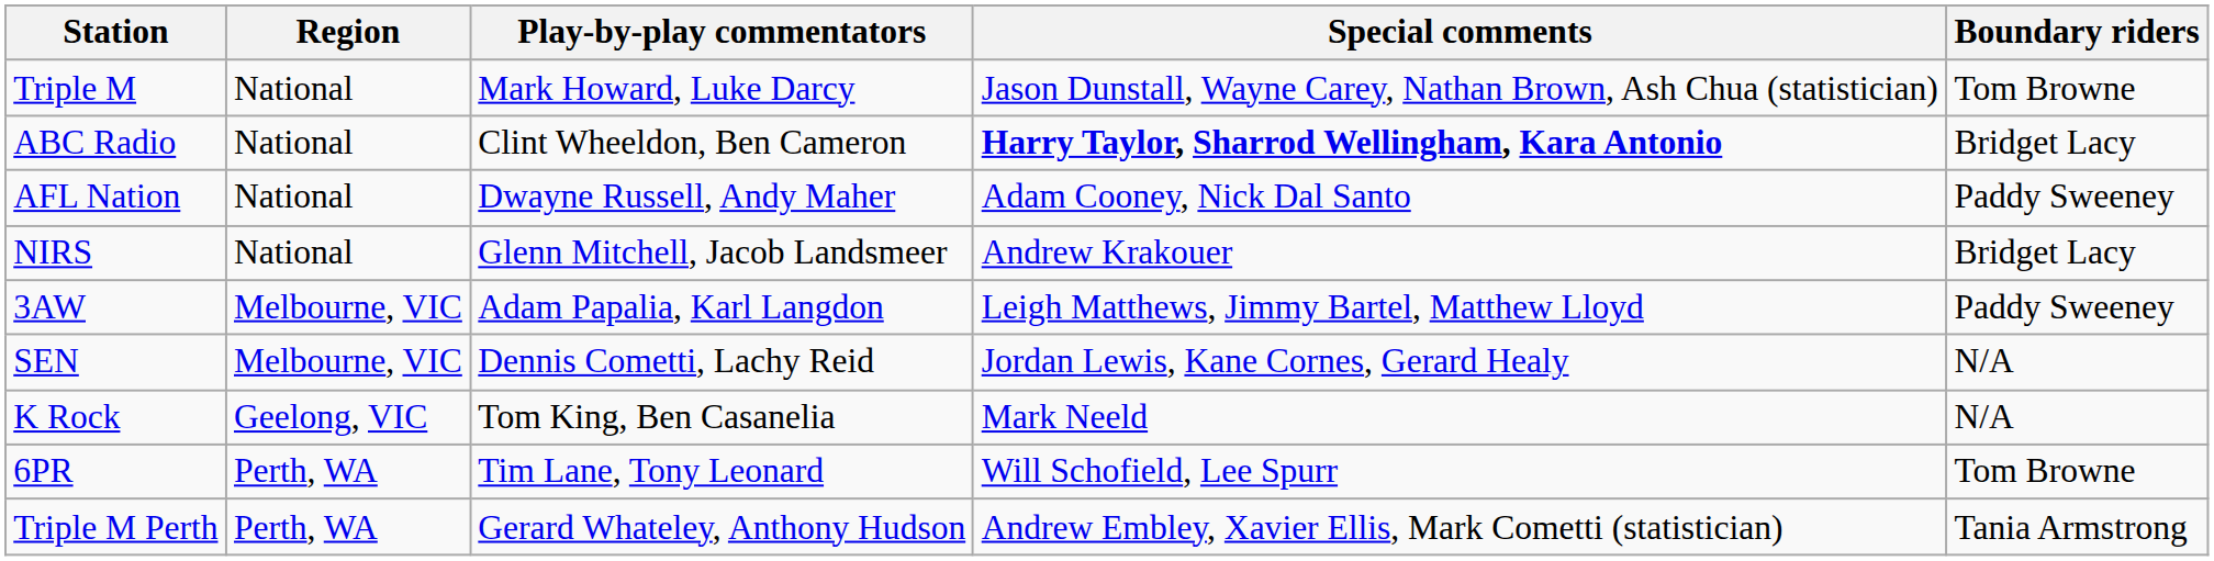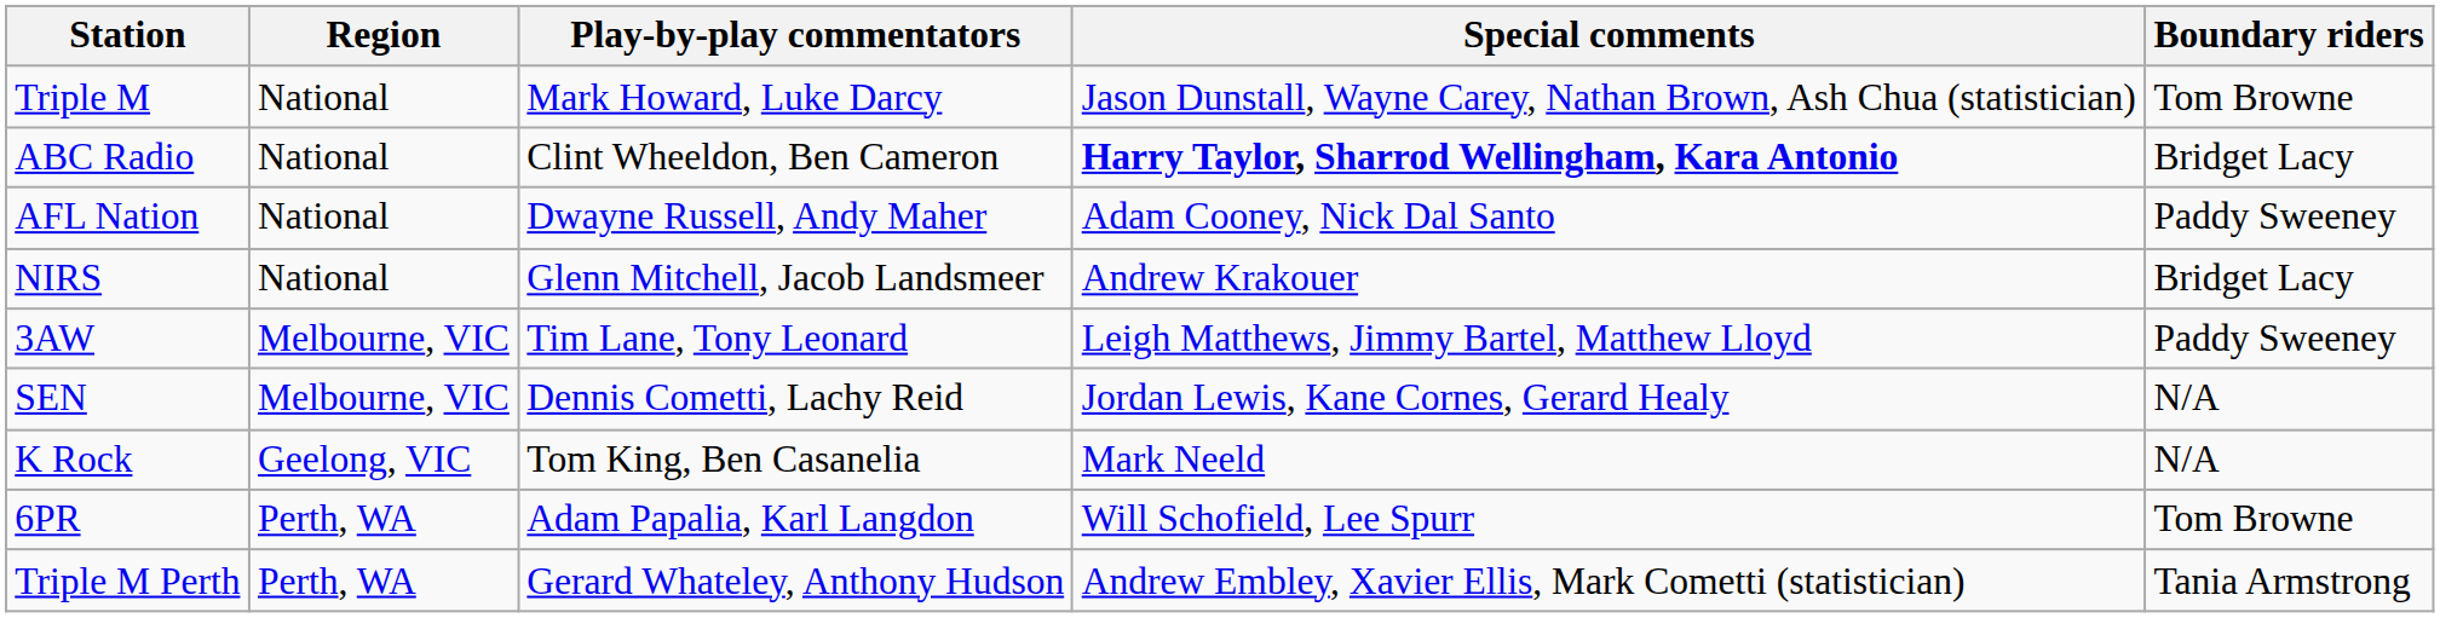 <table class="wikitable">
 <tr>
 <th>Station</th>
 <th>Region</th>
 <th>Play-by-play commentators</th>
 <th>Special comments</th>
 <th>Boundary riders</th>
 </tr>
 <tr>
 <td><a href='#'>Triple M</a></td>
 <td>National</td>
 <td><a href='#'>Mark Howard</a>, <a href='#'>Luke Darcy</a></td>
 <td><a href='#'>Jason Dunstall</a>, <a href='#'>Wayne Carey</a>, <a href='#'>Nathan Brown</a>, Ash Chua (statistician)</td>
 <td>Tom Browne</td>
 </tr>
 <tr>
 <td><a href='#'>ABC Radio</a></td>
 <td>National</td>
 <td>Clint Wheeldon, Ben Cameron</td>
 <td><strong><a href='#'>Harry Taylor</a>, <a href='#'>Sharrod Wellingham</a>, <a href='#'>Kara Antonio</a></strong></td>
 <td>Bridget Lacy</td>
 </tr>
 <tr>
 <td><a href='#'>AFL Nation</a></td>
 <td>National</td>
 <td><a href='#'>Dwayne Russell</a>, <a href='#'>Andy Maher</a></td>
 <td><a href='#'>Adam Cooney</a>, <a href='#'>Nick Dal Santo</a></td>
 <td>Paddy Sweeney</td>
 </tr>
 <tr>
 <td><a href='#'>NIRS</a></td>
 <td>National</td>
 <td><a href='#'>Glenn Mitchell</a>, Jacob Landsmeer</td>
 <td><a href='#'>Andrew Krakouer</a></td>
 <td>Bridget Lacy</td>
 </tr>
 <tr>
 <td><a href='#'>3AW</a></td>
 <td><a href='#'>Melbourne</a>, <a href='#'>VIC</a></td>
-<td><a href='#'>Adam Papalia</a>, <a href='#'>Karl Langdon</a></td>
+<td><a href='#'>Tim Lane</a>, <a href='#'>Tony Leonard</a></td>
 <td><a href='#'>Leigh Matthews</a>, <a href='#'>Jimmy Bartel</a>, <a href='#'>Matthew Lloyd</a></td>
 <td>Paddy Sweeney</td>
 </tr>
 <tr>
 <td><a href='#'>SEN</a></td>
 <td><a href='#'>Melbourne</a>, <a href='#'>VIC</a></td>
 <td><a href='#'>Dennis Cometti</a>, Lachy Reid</td>
 <td><a href='#'>Jordan Lewis</a>, <a href='#'>Kane Cornes</a>, <a href='#'>Gerard Healy</a></td>
 <td>N/A</td>
 </tr>
 <tr>
 <td><a href='#'>K Rock</a></td>
 <td><a href='#'>Geelong</a>, <a href='#'>VIC</a></td>
 <td>Tom King, Ben Casanelia</td>
 <td><a href='#'>Mark Neeld</a></td>
 <td>N/A</td>
 </tr>
 <tr>
 <td><a href='#'>6PR</a></td>
 <td><a href='#'>Perth</a>, <a href='#'>WA</a></td>
-<td><a href='#'>Tim Lane</a>, <a href='#'>Tony Leonard</a></td>
+<td><a href='#'>Adam Papalia</a>, <a href='#'>Karl Langdon</a></td>
 <td><a href='#'>Will Schofield</a>, <a href='#'>Lee Spurr</a></td>
 <td>Tom Browne</td>
 </tr>
 <tr>
 <td><a href='#'>Triple M Perth</a></td>
 <td><a href='#'>Perth</a>, <a href='#'>WA</a></td>
 <td><a href='#'>Gerard Whateley</a>, <a href='#'>Anthony Hudson</a></td>
 <td><a href='#'>Andrew Embley</a>, <a href='#'>Xavier Ellis</a>, Mark Cometti (statistician)</td>
 <td>Tania Armstrong</td>
 </tr>
 </table>
